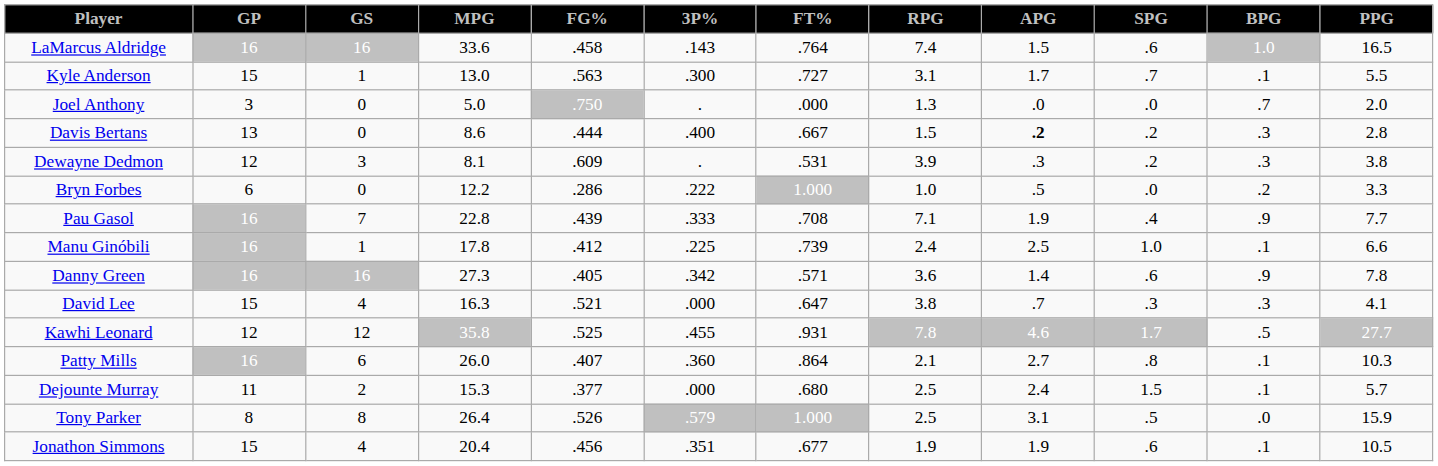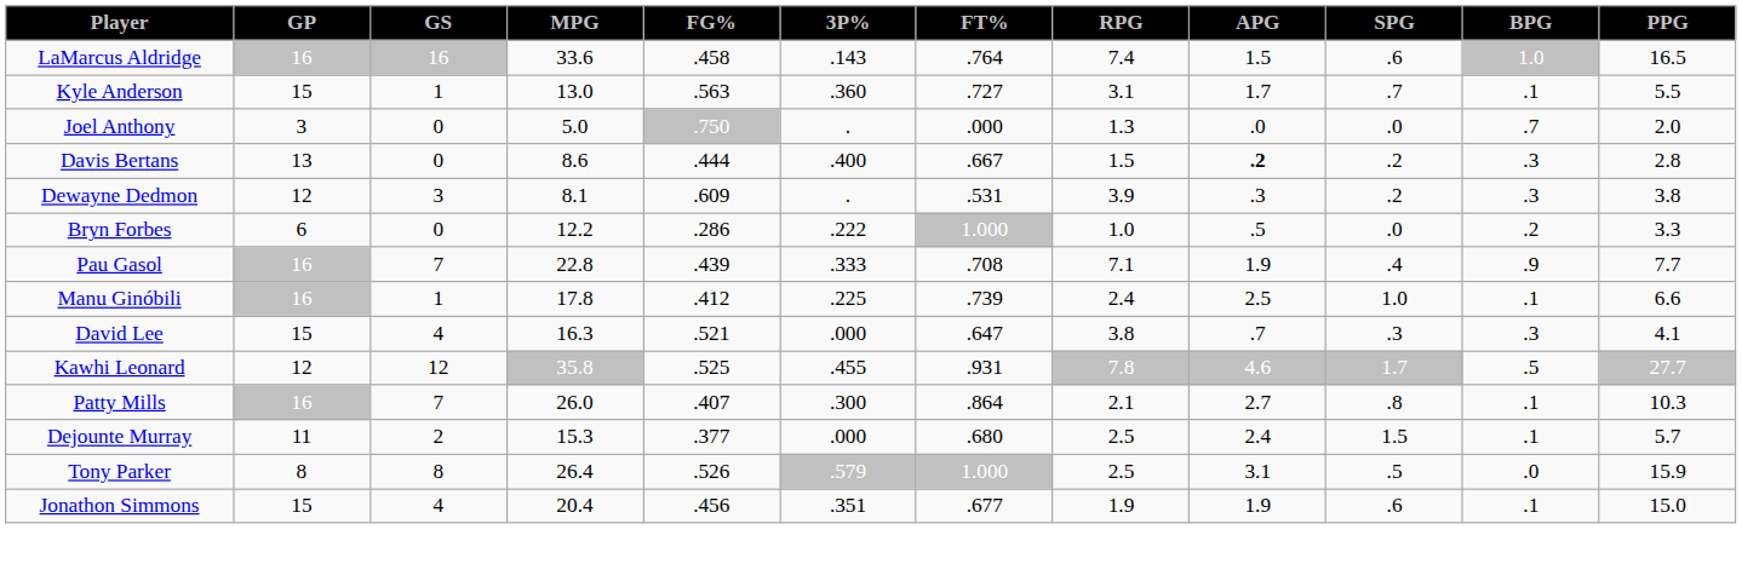 <table class="wikitable sortable" style="font-size:90%; text-align:center; white-space:nowrap;">
 <tr>
 <th style="background:#000000;color:silver;" width="10%">Player</th>
 <th style="background:#000000;color:silver;" width="6%">GP</th>
 <th style="background:#000000;color:silver;" width="6%">GS</th>
 <th style="background:#000000;color:silver;" width="6%">MPG</th>
 <th style="background:#000000;color:silver;" width="6%">FG%</th>
 <th style="background:#000000;color:silver;" width="6%">3P%</th>
 <th style="background:#000000;color:silver;" width="6%">FT%</th>
 <th style="background:#000000;color:silver;" width="6%">RPG</th>
 <th style="background:#000000;color:silver;" width="6%">APG</th>
 <th style="background:#000000;color:silver;" width="6%">SPG</th>
 <th style="background:#000000;color:silver;" width="6%">BPG</th>
 <th style="background:#000000;color:silver;" width="6%">PPG</th>
 </tr>
 <tr>
 <td><a href='#'>LaMarcus Aldridge</a></td>
 <td style="background:silver;color:#FFFFFF;">16</td>
 <td style="background:silver;color:#FFFFFF;">16</td>
 <td>33.6</td>
 <td>.458</td>
 <td>.143</td>
 <td>.764</td>
 <td>7.4</td>
 <td>1.5</td>
 <td>.6</td>
 <td style="background:silver;color:#FFFFFF;">1.0</td>
 <td>16.5</td>
 </tr>
 <tr>
 <td><a href='#'>Kyle Anderson</a></td>
 <td>15</td>
 <td>1</td>
 <td>13.0</td>
 <td>.563</td>
-<td>.300</td>
+<td>.360</td>
 <td>.727</td>
 <td>3.1</td>
 <td>1.7</td>
 <td>.7</td>
 <td>.1</td>
 <td>5.5</td>
 </tr>
 <tr>
 <td><a href='#'>Joel Anthony</a></td>
 <td>3</td>
 <td>0</td>
 <td>5.0</td>
 <td style="background:silver;color:#FFFFFF;">.750</td>
 <td>.</td>
 <td>.000</td>
 <td>1.3</td>
 <td>.0</td>
 <td>.0</td>
 <td>.7</td>
 <td>2.0</td>
 </tr>
 <tr>
 <td><a href='#'>Davis Bertans</a></td>
 <td>13</td>
 <td>0</td>
 <td>8.6</td>
 <td>.444</td>
 <td>.400</td>
 <td>.667</td>
 <td>1.5</td>
 <td><strong>.2</strong></td>
 <td>.2</td>
 <td>.3</td>
 <td>2.8</td>
 </tr>
 <tr>
 <td><a href='#'>Dewayne Dedmon</a></td>
 <td>12</td>
 <td>3</td>
 <td>8.1</td>
 <td>.609</td>
 <td>.</td>
 <td>.531</td>
 <td>3.9</td>
 <td>.3</td>
 <td>.2</td>
 <td>.3</td>
 <td>3.8</td>
 </tr>
 <tr>
 <td><a href='#'>Bryn Forbes</a></td>
 <td>6</td>
 <td>0</td>
 <td>12.2</td>
 <td>.286</td>
 <td>.222</td>
 <td style="background:silver;color:#FFFFFF;">1.000</td>
 <td>1.0</td>
 <td>.5</td>
 <td>.0</td>
 <td>.2</td>
 <td>3.3</td>
 </tr>
 <tr>
 <td><a href='#'>Pau Gasol</a></td>
 <td style="background:silver;color:#FFFFFF;">16</td>
 <td>7</td>
 <td>22.8</td>
 <td>.439</td>
 <td>.333</td>
 <td>.708</td>
 <td>7.1</td>
 <td>1.9</td>
 <td>.4</td>
 <td>.9</td>
 <td>7.7</td>
 </tr>
 <tr>
 <td><a href='#'>Manu Ginóbili</a></td>
 <td style="background:silver;color:#FFFFFF;">16</td>
 <td>1</td>
 <td>17.8</td>
 <td>.412</td>
 <td>.225</td>
 <td>.739</td>
 <td>2.4</td>
 <td>2.5</td>
 <td>1.0</td>
 <td>.1</td>
 <td>6.6</td>
 </tr>
 <tr>
-<td><a href='#'>Danny Green</a></td>
-<td style="background:silver;color:#FFFFFF;">16</td>
-<td style="background:silver;color:#FFFFFF;">16</td>
-<td>27.3</td>
-<td>.405</td>
-<td>.342</td>
-<td>.571</td>
-<td>3.6</td>
-<td>1.4</td>
-<td>.6</td>
-<td>.9</td>
-<td>7.8</td>
-</tr>
-<tr>
 <td><a href='#'>David Lee</a></td>
 <td>15</td>
 <td>4</td>
 <td>16.3</td>
 <td>.521</td>
 <td>.000</td>
 <td>.647</td>
 <td>3.8</td>
 <td>.7</td>
 <td>.3</td>
 <td>.3</td>
 <td>4.1</td>
 </tr>
 <tr>
 <td><a href='#'>Kawhi Leonard</a></td>
 <td>12</td>
 <td>12</td>
 <td style="background:silver;color:#FFFFFF;">35.8</td>
 <td>.525</td>
 <td>.455</td>
 <td>.931</td>
 <td style="background:silver;color:#FFFFFF;">7.8</td>
 <td style="background:silver;color:#FFFFFF;">4.6</td>
 <td style="background:silver;color:#FFFFFF;">1.7</td>
 <td>.5</td>
 <td style="background:silver;color:#FFFFFF;">27.7</td>
 </tr>
 <tr>
 <td><a href='#'>Patty Mills</a></td>
 <td style="background:silver;color:#FFFFFF;">16</td>
-<td>6</td>
+<td>7</td>
 <td>26.0</td>
 <td>.407</td>
-<td>.360</td>
+<td>.300</td>
 <td>.864</td>
 <td>2.1</td>
 <td>2.7</td>
 <td>.8</td>
 <td>.1</td>
 <td>10.3</td>
 </tr>
 <tr>
 <td><a href='#'>Dejounte Murray</a></td>
 <td>11</td>
 <td>2</td>
 <td>15.3</td>
 <td>.377</td>
 <td>.000</td>
 <td>.680</td>
 <td>2.5</td>
 <td>2.4</td>
 <td>1.5</td>
 <td>.1</td>
 <td>5.7</td>
 </tr>
 <tr>
 <td><a href='#'>Tony Parker</a></td>
 <td>8</td>
 <td>8</td>
 <td>26.4</td>
 <td>.526</td>
 <td style="background:silver;color:#FFFFFF;">.579</td>
 <td style="background:silver;color:#FFFFFF;">1.000</td>
 <td>2.5</td>
 <td>3.1</td>
 <td>.5</td>
 <td>.0</td>
 <td>15.9</td>
 </tr>
 <tr>
 <td><a href='#'>Jonathon Simmons</a></td>
 <td>15</td>
 <td>4</td>
 <td>20.4</td>
 <td>.456</td>
 <td>.351</td>
 <td>.677</td>
 <td>1.9</td>
 <td>1.9</td>
 <td>.6</td>
 <td>.1</td>
-<td>10.5</td>
+<td>15.0</td>
 </tr>
 </table>
